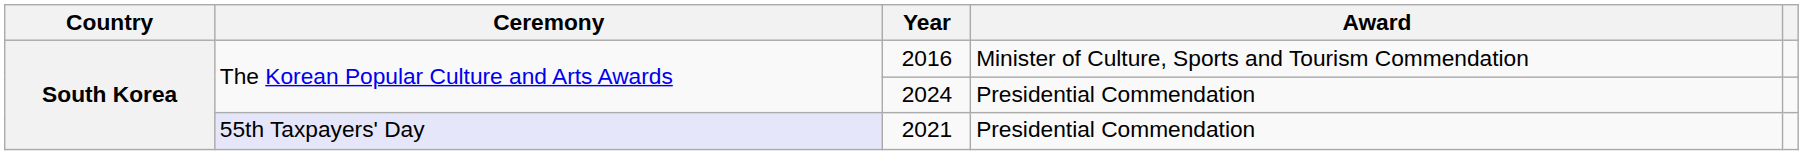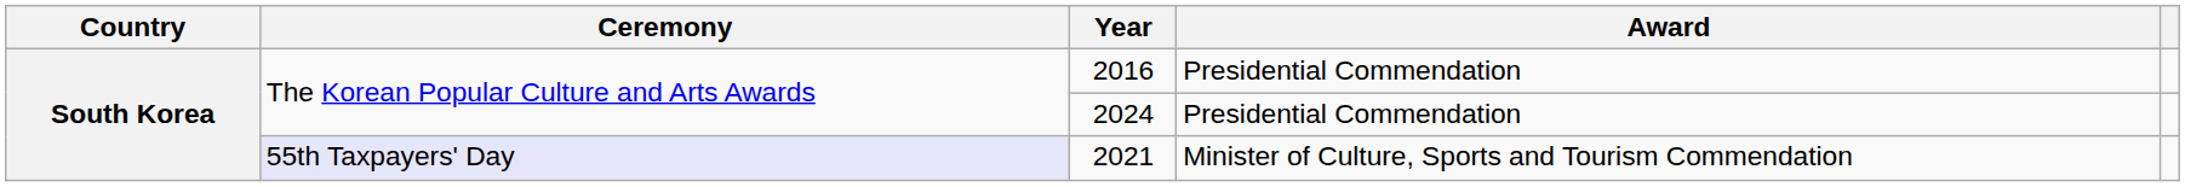 <table class="wikitable plainrowheaders sortable" style="width:100%">
 <tr>
 <th scope="col">Country</th>
 <th scope="col">Ceremony</th>
 <th scope="col">Year</th>
 <th scope="col">Award</th>
 <th scope="col" class="unsortable"></th>
 </tr>
 <tr>
 <th rowspan="3" scope="row">South Korea</th>
 <td rowspan="2">The <a href='#'>Korean Popular Culture and Arts Awards</a></td>
 <td style="text-align:center">2016</td>
-<td>Minister of Culture, Sports and Tourism Commendation</td>
+<td>Presidential Commendation</td>
 <td style="text-align:center"></td>
 </tr>
 <tr>
 <td style="text-align:center">2024</td>
 <td>Presidential Commendation</td>
 <td style="text-align:center"></td>
 </tr>
 <tr>
 <td style="background: lavender;">55th Taxpayers' Day</td>
 <td style="text-align:center">2021</td>
-<td>Presidential Commendation</td>
+<td>Minister of Culture, Sports and Tourism Commendation</td>
 <td style="text-align:center"></td>
 </tr>
 </table>
